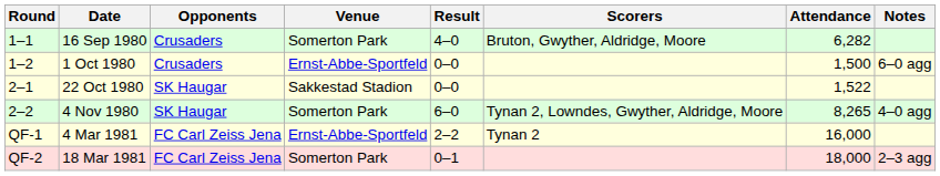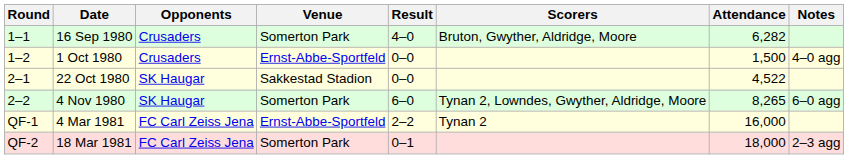 <table class=wikitable>
 <tr>
 <th>Round</th>
 <th>Date</th>
 <th>Opponents</th>
 <th>Venue</th>
 <th>Result</th>
 <th>Scorers</th>
 <th>Attendance</th>
 <th>Notes</th>
 </tr>
 <tr bgcolor="#ddffdd">
 <td>1–1</td>
 <td>16 Sep 1980</td>
 <td><a href='#'>Crusaders</a></td>
 <td>Somerton Park</td>
 <td>4–0</td>
 <td>Bruton, Gwyther, Aldridge, Moore</td>
 <td align="right">6,282</td>
 <td></td>
 </tr>
 <tr bgcolor="#ffffdd">
 <td>1–2</td>
 <td>1 Oct 1980</td>
 <td><a href='#'>Crusaders</a></td>
 <td><a href='#'>Ernst-Abbe-Sportfeld</a></td>
 <td>0–0</td>
 <td></td>
 <td align="right">1,500</td>
-<td>6–0 agg</td>
+<td>4–0 agg</td>
 </tr>
 <tr bgcolor="#ffffdd">
 <td>2–1</td>
 <td>22 Oct 1980</td>
 <td><a href='#'>SK Haugar</a></td>
 <td>Sakkestad Stadion</td>
 <td>0–0</td>
 <td></td>
-<td align="right">1,522</td>
+<td align="right">4,522</td>
 <td></td>
 </tr>
 <tr bgcolor="#ddffdd">
 <td>2–2</td>
 <td>4 Nov 1980</td>
 <td><a href='#'>SK Haugar</a></td>
 <td>Somerton Park</td>
 <td>6–0</td>
 <td>Tynan 2, Lowndes, Gwyther, Aldridge, Moore</td>
 <td align="right">8,265</td>
-<td>4–0 agg</td>
+<td>6–0 agg</td>
 </tr>
 <tr bgcolor="#ffffdd">
 <td>QF-1</td>
 <td>4 Mar 1981</td>
 <td><a href='#'>FC Carl Zeiss Jena</a></td>
 <td><a href='#'>Ernst-Abbe-Sportfeld</a></td>
 <td>2–2</td>
 <td>Tynan 2</td>
 <td align="right">16,000</td>
 <td></td>
 </tr>
 <tr bgcolor="#ffdddd">
 <td>QF-2</td>
 <td>18 Mar 1981</td>
 <td><a href='#'>FC Carl Zeiss Jena</a></td>
 <td>Somerton Park</td>
 <td>0–1</td>
 <td></td>
 <td align="right">18,000</td>
 <td>2–3 agg</td>
 </tr>
 </table>
